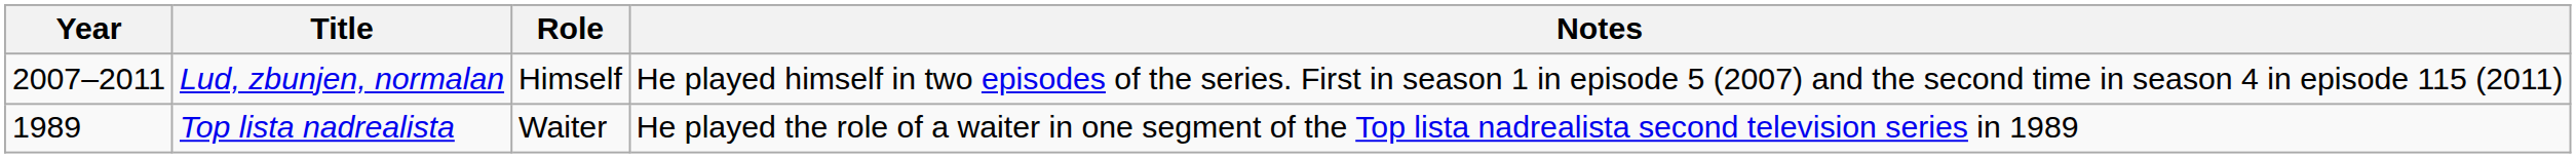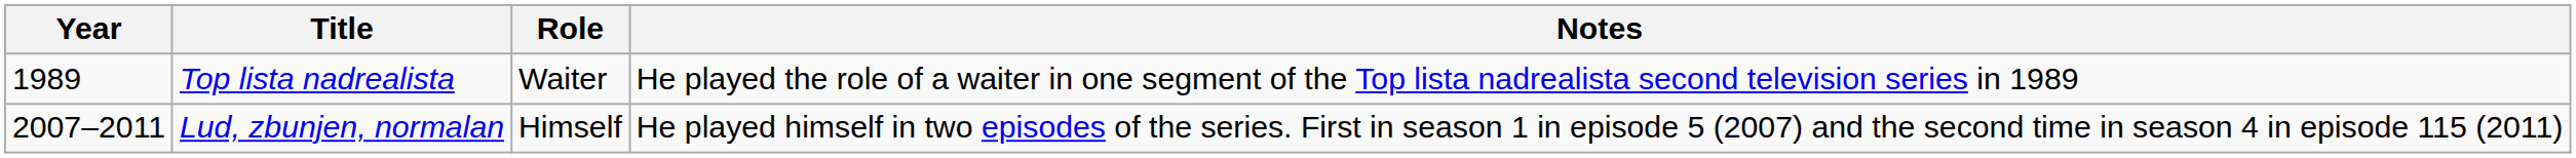 <table class="wikitable sortable">
 <tr>
 <th>Year</th>
 <th>Title</th>
 <th>Role</th>
 <th class="unsortable">Notes</th>
 </tr>
 <tr>
+<td>1989</td>
+<td><em><a href='#'>Top lista nadrealista</a></em></td>
+<td>Waiter</td>
+<td>He played the role of a waiter in one segment of the <a href='#'>Top lista nadrealista second television series</a> in 1989</td>
+</tr>
+<tr>
 <td>2007–2011</td>
 <td><em><a href='#'>Lud, zbunjen, normalan</a></em></td>
 <td>Himself</td>
 <td>He played himself in two <a href='#'>episodes</a> of the series. First in season 1 in episode 5 (2007) and the second time in season 4 in episode 115 (2011)</td>
 </tr>
-<tr>
-<td>1989</td>
-<td><em><a href='#'>Top lista nadrealista</a></em></td>
-<td>Waiter</td>
-<td>He played the role of a waiter in one segment of the <a href='#'>Top lista nadrealista second television series</a> in 1989</td>
-</tr>
 </table>
